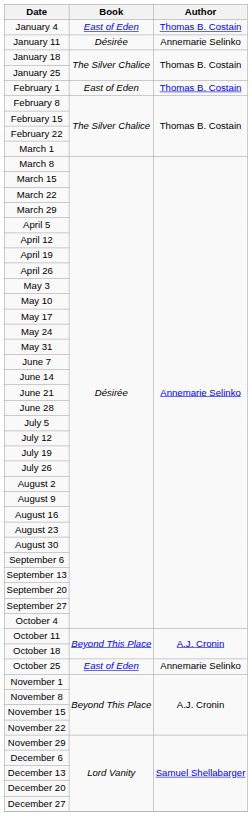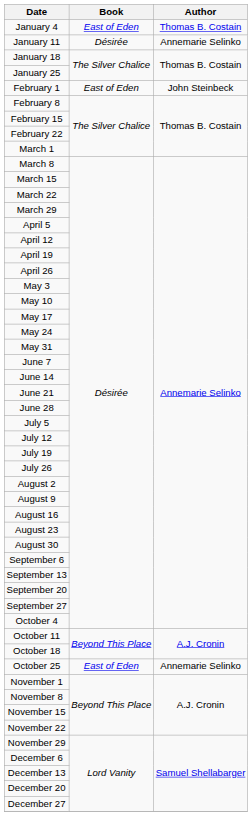 <table class="wikitable sortable" style="text-align: center">
 <tr>
 <th>Date</th>
 <th>Book</th>
 <th>Author</th>
 </tr>
 <tr>
 <td>January 4</td>
 <td><em><a href='#'>East of Eden</a></em></td>
 <td><a href='#'>Thomas B. Costain</a></td>
 </tr>
 <tr>
 <td>January 11</td>
 <td><em>Désirée</em></td>
 <td>Annemarie Selinko</td>
 </tr>
 <tr>
 <td>January 18</td>
 <td rowspan=2><em>The Silver Chalice</em></td>
 <td rowspan=2>Thomas B. Costain</td>
 </tr>
 <tr>
 <td>January 25</td>
 </tr>
 <tr>
 <td>February 1</td>
 <td><em>East of Eden</em></td>
-<td><a href='#'>Thomas B. Costain</a></td>
+<td>John Steinbeck</td>
 </tr>
 <tr>
 <td>February 8</td>
 <td rowspan=4><em>The Silver Chalice</em></td>
 <td rowspan=4>Thomas B. Costain</td>
 </tr>
 <tr>
 <td>February 15</td>
 </tr>
 <tr>
 <td>February 22</td>
 </tr>
 <tr>
 <td>March 1</td>
 </tr>
 <tr>
 <td>March 8</td>
 <td rowspan=31><em>Désirée</em></td>
 <td rowspan=31><a href='#'>Annemarie Selinko</a></td>
 </tr>
 <tr>
 <td>March 15</td>
 </tr>
 <tr>
 <td>March 22</td>
 </tr>
 <tr>
 <td>March 29</td>
 </tr>
 <tr>
 <td>April 5</td>
 </tr>
 <tr>
 <td>April 12</td>
 </tr>
 <tr>
 <td>April 19</td>
 </tr>
 <tr>
 <td>April 26</td>
 </tr>
 <tr>
 <td>May 3</td>
 </tr>
 <tr>
 <td>May 10</td>
 </tr>
 <tr>
 <td>May 17</td>
 </tr>
 <tr>
 <td>May 24</td>
 </tr>
 <tr>
 <td>May 31</td>
 </tr>
 <tr>
 <td>June 7</td>
 </tr>
 <tr>
 <td>June 14</td>
 </tr>
 <tr>
 <td>June 21</td>
 </tr>
 <tr>
 <td>June 28</td>
 </tr>
 <tr>
 <td>July 5</td>
 </tr>
 <tr>
 <td>July 12</td>
 </tr>
 <tr>
 <td>July 19</td>
 </tr>
 <tr>
 <td>July 26</td>
 </tr>
 <tr>
 <td>August 2</td>
 </tr>
 <tr>
 <td>August 9</td>
 </tr>
 <tr>
 <td>August 16</td>
 </tr>
 <tr>
 <td>August 23</td>
 </tr>
 <tr>
 <td>August 30</td>
 </tr>
 <tr>
 <td>September 6</td>
 </tr>
 <tr>
 <td>September 13</td>
 </tr>
 <tr>
 <td>September 20</td>
 </tr>
 <tr>
 <td>September 27</td>
 </tr>
 <tr>
 <td>October 4</td>
 </tr>
 <tr>
 <td>October 11</td>
 <td rowspan=2><em><a href='#'>Beyond This Place</a></em></td>
 <td rowspan=2><a href='#'>A.J. Cronin</a></td>
 </tr>
 <tr>
 <td>October 18</td>
 </tr>
 <tr>
 <td>October 25</td>
 <td><em><a href='#'>East of Eden</a></em></td>
 <td>Annemarie Selinko</td>
 </tr>
 <tr>
 <td>November 1</td>
 <td rowspan=4><em>Beyond This Place</em></td>
 <td rowspan=4>A.J. Cronin</td>
 </tr>
 <tr>
 <td>November 8</td>
 </tr>
 <tr>
 <td>November 15</td>
 </tr>
 <tr>
 <td>November 22</td>
 </tr>
 <tr>
 <td>November 29</td>
 <td rowspan=5><em>Lord Vanity</em></td>
 <td rowspan=5><a href='#'>Samuel Shellabarger</a></td>
 </tr>
 <tr>
 <td>December 6</td>
 </tr>
 <tr>
 <td>December 13</td>
 </tr>
 <tr>
 <td>December 20</td>
 </tr>
 <tr>
 <td>December 27</td>
 </tr>
 <tr>
 </tr>
 </table>
